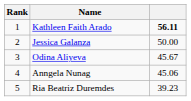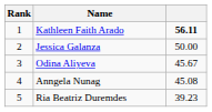 <table class="wikitable" style="font-size:90%">
 <tr>
 <th width=30>Rank</th>
 <th width=180>Name</th>
 <th width=50></th>
 </tr>
 <tr>
 <td align=center>1</td>
 <td> <a href='#'>Kathleen Faith Arado</a></td>
 <td align=center><strong>56.11</strong></td>
 </tr>
 <tr>
 <td align=center>2</td>
 <td> <a href='#'>Jessica Galanza</a></td>
 <td align=center>50.00</td>
 </tr>
 <tr>
 <td align=center>3</td>
 <td> <a href='#'>Odina Aliyeva</a></td>
 <td align=center>45.67</td>
 </tr>
 <tr>
 <td align=center>4</td>
 <td> Anngela Nunag</td>
-<td align=center>45.06</td>
+<td align=center>45.08</td>
 </tr>
 <tr>
 <td align=center>5</td>
 <td> Ria Beatriz Duremdes</td>
 <td align=center>39.23</td>
 </tr>
 </table>
